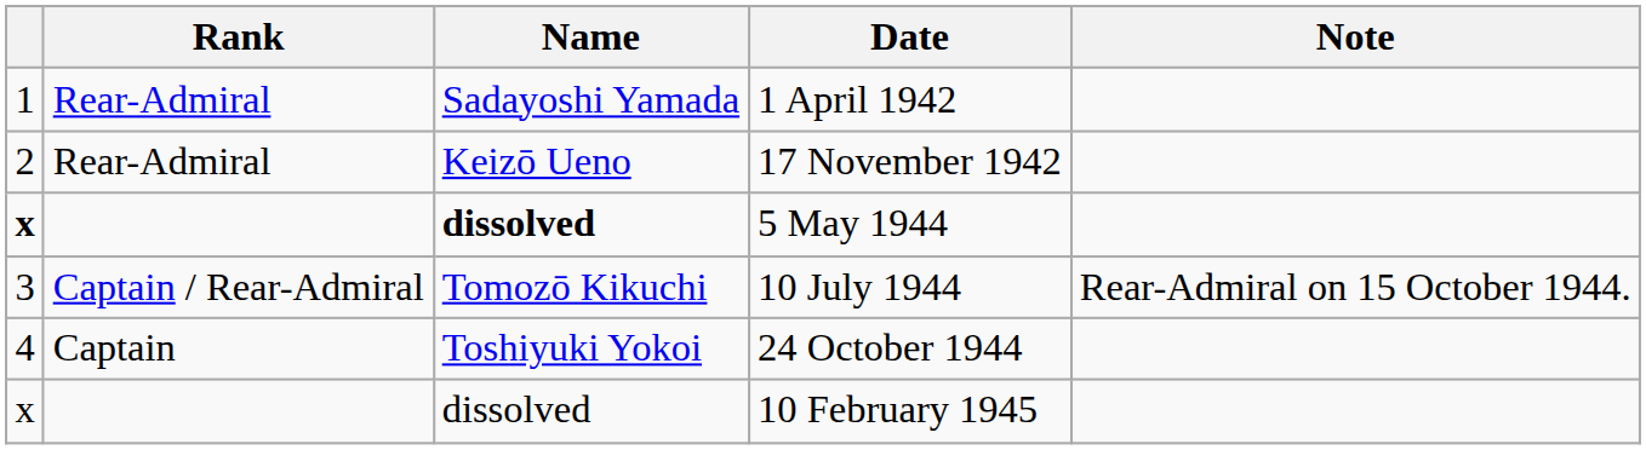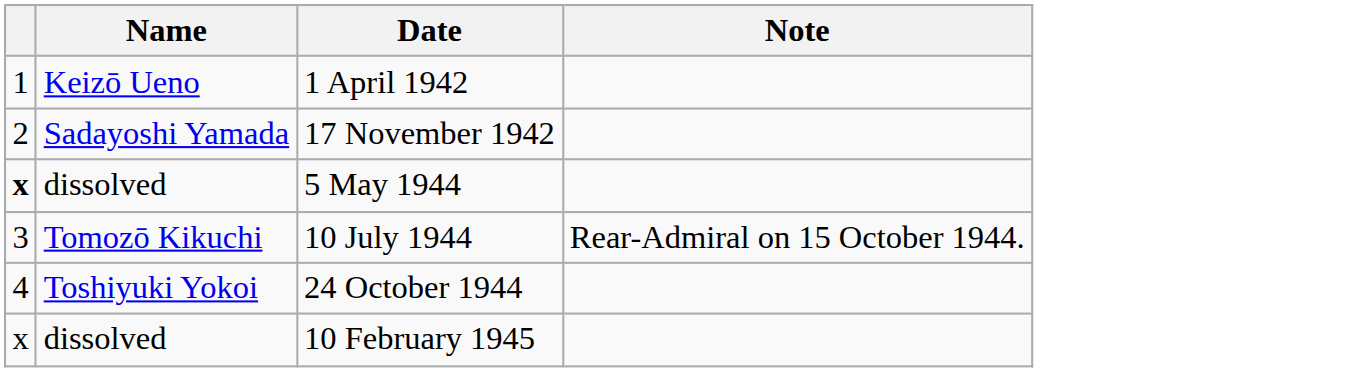 <table class=wikitable>
 <tr>
 <th></th>
-<th>Rank</th>
 <th>Name</th>
 <th>Date</th>
 <th>Note</th>
 </tr>
 <tr>
 <td>1</td>
-<td><a href='#'>Rear-Admiral</a></td>
-<td><a href='#'>Sadayoshi Yamada</a></td>
+<td><a href='#'>Keizō Ueno</a></td>
 <td>1 April 1942</td>
 <td></td>
 </tr>
 <tr>
 <td>2</td>
-<td>Rear-Admiral</td>
-<td><a href='#'>Keizō Ueno</a></td>
+<td><a href='#'>Sadayoshi Yamada</a></td>
 <td>17 November 1942</td>
 <td></td>
 </tr>
 <tr>
 <td><strong>x</strong></td>
-<td></td>
-<td><strong>dissolved</strong></td>
+<td>dissolved</td>
 <td>5 May 1944</td>
 <td></td>
 </tr>
 <tr>
 <td>3</td>
-<td><a href='#'>Captain</a> / Rear-Admiral</td>
 <td><a href='#'>Tomozō Kikuchi</a></td>
 <td>10 July 1944</td>
 <td>Rear-Admiral on 15 October 1944.</td>
 </tr>
 <tr>
 <td>4</td>
-<td>Captain</td>
 <td><a href='#'>Toshiyuki Yokoi</a></td>
 <td>24 October 1944</td>
 <td></td>
 </tr>
 <tr>
 <td>x</td>
-<td></td>
 <td>dissolved</td>
 <td>10 February 1945</td>
 <td></td>
 </tr>
 </table>
